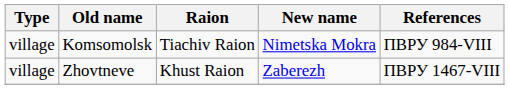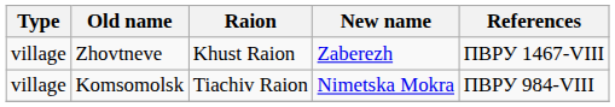 <table class="wikitable sortable" style="margin:auto;">
 <tr>
 <th>Type</th>
 <th>Old name</th>
 <th>Raion</th>
 <th>New name</th>
 <th>References</th>
 </tr>
 <tr>
 <td>village</td>
+<td>Zhovtneve</td>
+<td>Khust Raion</td>
+<td><a href='#'>Zaberezh</a></td>
+<td>ПВРУ 1467-VIII</td>
+</tr>
+<tr>
+<td>village</td>
 <td>Komsomolsk</td>
 <td>Tiachiv Raion</td>
 <td><a href='#'>Nimetska Mokra</a></td>
 <td>ПВРУ 984-VIII</td>
 </tr>
 <tr>
-<td>village</td>
-<td>Zhovtneve</td>
-<td>Khust Raion</td>
-<td><a href='#'>Zaberezh</a></td>
-<td>ПВРУ 1467-VIII</td>
-</tr>
-<tr>
 </tr>
 </table>
